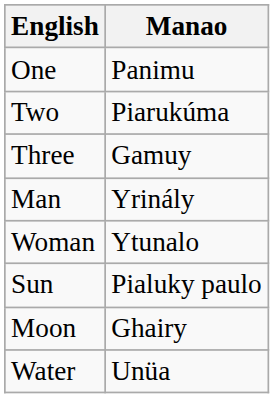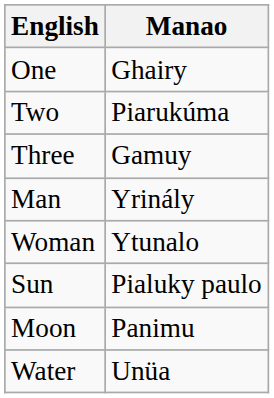 <table class="wikitable">
 <tr>
 <th>English</th>
 <th>Manao</th>
 </tr>
 <tr>
 <td>One</td>
-<td>Panimu</td>
+<td>Ghairy</td>
 </tr>
 <tr>
 <td>Two</td>
 <td>Piarukúma</td>
 </tr>
 <tr>
 <td>Three</td>
 <td>Gamuy</td>
 </tr>
 <tr>
 <td>Man</td>
 <td>Yrinály</td>
 </tr>
 <tr>
 <td>Woman</td>
 <td>Ytunalo</td>
 </tr>
 <tr>
 <td>Sun</td>
 <td>Pialuky paulo</td>
 </tr>
 <tr>
 <td>Moon</td>
-<td>Ghairy</td>
+<td>Panimu</td>
 </tr>
 <tr>
 <td>Water</td>
 <td>Unüa</td>
 </tr>
 </table>
